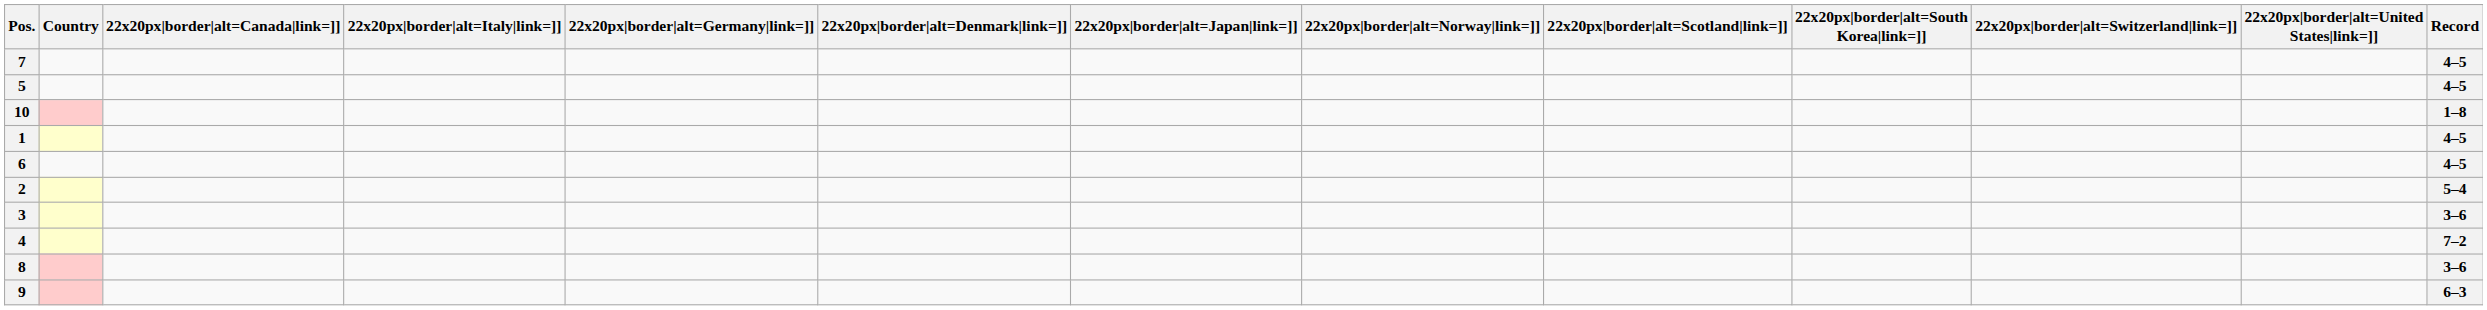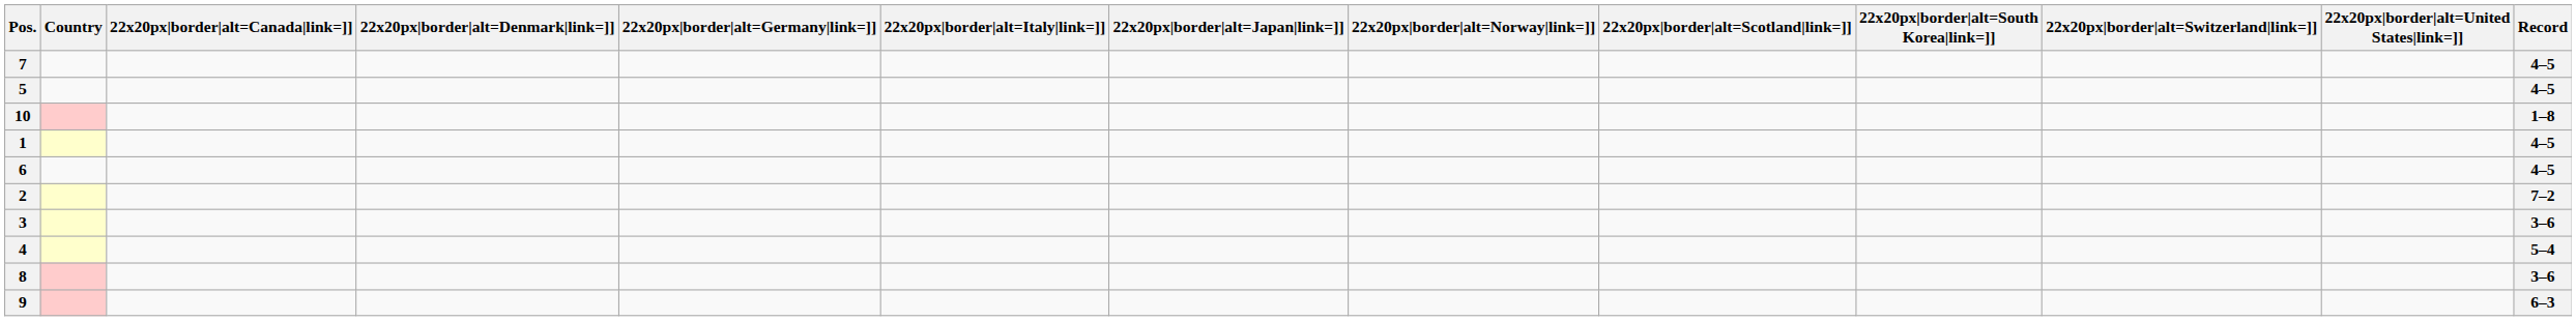 <table class="wikitable sortable nowrap" style="text-align:center; font-size:0.9em;">
 <tr>
 <th>Pos.</th>
 <th>Country</th>
 <th [[Image:>22x20px|border|alt=Canada|link=]]</th>
+<th [[Image:>22x20px|border|alt=Denmark|link=]]</th>
+<th [[Image:>22x20px|border|alt=Germany|link=]]</th>
 <th [[Image:>22x20px|border|alt=Italy|link=]]</th>
-<th [[Image:>22x20px|border|alt=Germany|link=]]</th>
-<th [[Image:>22x20px|border|alt=Denmark|link=]]</th>
 <th [[Image:>22x20px|border|alt=Japan|link=]]</th>
 <th [[Image:>22x20px|border|alt=Norway|link=]]</th>
 <th [[Image:>22x20px|border|alt=Scotland|link=]]</th>
 <th [[Image:>22x20px|border|alt=South Korea|link=]]</th>
 <th [[Image:>22x20px|border|alt=Switzerland|link=]]</th>
 <th [[Image:>22x20px|border|alt=United States|link=]]</th>
 <th>Record</th>
 </tr>
 <tr>
 <th>7</th>
 <td style="text-align:left;"></td>
 <td></td>
 <td></td>
 <td></td>
 <td></td>
 <td></td>
 <td></td>
 <td></td>
 <td></td>
 <td></td>
 <td></td>
 <th>4–5</th>
 </tr>
 <tr>
 <th>5</th>
 <td style="text-align:left;"></td>
 <td></td>
 <td></td>
 <td></td>
 <td></td>
 <td></td>
 <td></td>
 <td></td>
 <td></td>
 <td></td>
 <td></td>
 <th>4–5</th>
 </tr>
 <tr>
 <th>10</th>
 <td style="text-align:left;background:#ffcccc;"></td>
 <td></td>
 <td></td>
 <td></td>
 <td></td>
 <td></td>
 <td></td>
 <td></td>
 <td></td>
 <td></td>
 <td></td>
 <th>1–8</th>
 </tr>
 <tr>
 <th>1</th>
 <td style="text-align:left;background:#ffffcc;"></td>
 <td></td>
 <td></td>
 <td></td>
 <td></td>
 <td></td>
 <td></td>
 <td></td>
 <td></td>
 <td></td>
 <td></td>
 <th>4–5</th>
 </tr>
 <tr>
 <th>6</th>
 <td style="text-align:left;"></td>
 <td></td>
 <td></td>
 <td></td>
 <td></td>
 <td></td>
 <td></td>
 <td></td>
 <td></td>
 <td></td>
 <td></td>
 <th>4–5</th>
 </tr>
 <tr>
 <th>2</th>
 <td style="text-align:left;background:#ffffcc;"></td>
 <td></td>
 <td></td>
 <td></td>
 <td></td>
 <td></td>
 <td></td>
 <td></td>
 <td></td>
 <td></td>
 <td></td>
-<th>5–4</th>
+<th>7–2</th>
 </tr>
 <tr>
 <th>3</th>
 <td style="text-align:left;background:#ffffcc;"></td>
 <td></td>
 <td></td>
 <td></td>
 <td></td>
 <td></td>
 <td></td>
 <td></td>
 <td></td>
 <td></td>
 <td></td>
 <th>3–6</th>
 </tr>
 <tr>
 <th>4</th>
 <td style="text-align:left;background:#ffffcc;"></td>
 <td></td>
 <td></td>
 <td></td>
 <td></td>
 <td></td>
 <td></td>
 <td></td>
 <td></td>
 <td></td>
 <td></td>
-<th>7–2</th>
+<th>5–4</th>
 </tr>
 <tr>
 <th>8</th>
 <td style="text-align:left;background:#ffcccc;"></td>
 <td></td>
 <td></td>
 <td></td>
 <td></td>
 <td></td>
 <td></td>
 <td></td>
 <td></td>
 <td></td>
 <td></td>
 <th>3–6</th>
 </tr>
 <tr>
 <th>9</th>
 <td style="text-align:left;background:#ffcccc;"></td>
 <td></td>
 <td></td>
 <td></td>
 <td></td>
 <td></td>
 <td></td>
 <td></td>
 <td></td>
 <td></td>
 <td></td>
 <th>6–3</th>
 </tr>
 </table>
